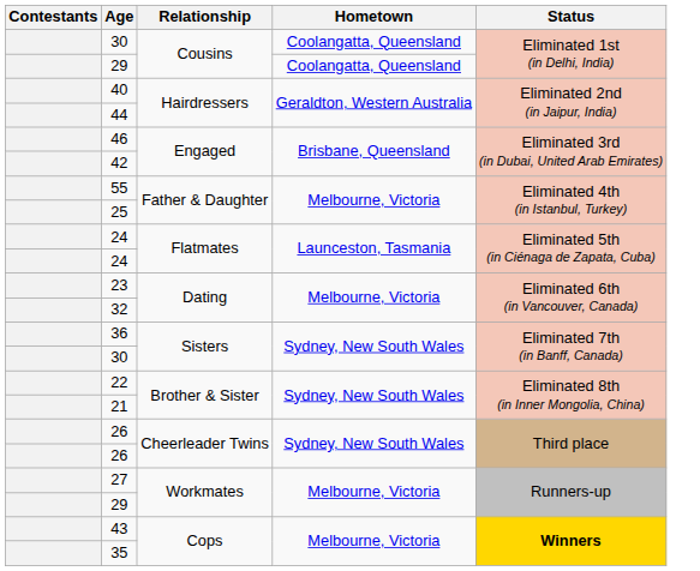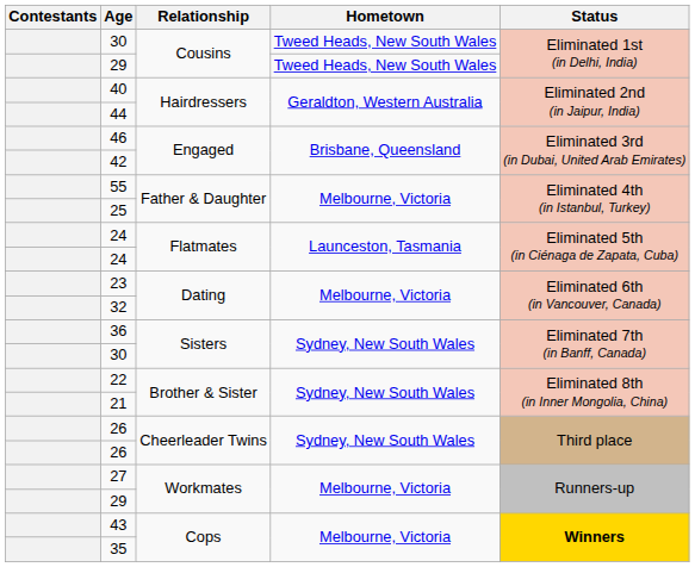 <table class="wikitable sortable" style="text-align:center;">
 <tr>
 <th scope="col">Contestants</th>
 <th scope="col">Age</th>
 <th scope="col" class="unsortable">Relationship</th>
 <th class="unsortable" scope="col">Hometown</th>
 <th scope="col">Status</th>
 </tr>
 <tr>
 <th scope="row"></th>
 <td>30</td>
 <td rowspan="2">Cousins</td>
-<td><a href='#'>Coolangatta, Queensland</a></td>
+<td><a href='#'>Tweed Heads, New South Wales</a></td>
 <td rowspan="2" bgcolor="f4c7b8">Eliminated 1st<br><small><em>(in Delhi, India)</em></small></td>
 </tr>
 <tr>
 <th scope="row"></th>
 <td>29</td>
-<td><a href='#'>Coolangatta, Queensland</a></td>
+<td><a href='#'>Tweed Heads, New South Wales</a></td>
 </tr>
 <tr>
 <th scope="row"></th>
 <td>40</td>
 <td rowspan="2">Hairdressers</td>
 <td rowspan="2"><a href='#'>Geraldton, Western Australia</a></td>
 <td rowspan="2" bgcolor="f4c7b8">Eliminated 2nd<br><small><em>(in Jaipur, India)</em></small></td>
 </tr>
 <tr>
 <th scope="row"></th>
 <td>44</td>
 </tr>
 <tr>
 <th scope="row"></th>
 <td>46</td>
 <td rowspan="2">Engaged</td>
 <td rowspan="2"><a href='#'>Brisbane, Queensland</a></td>
 <td rowspan="2" bgcolor="f4c7b8">Eliminated 3rd<br><small><em>(in Dubai, United Arab Emirates)</em></small></td>
 </tr>
 <tr>
 <th scope="row"></th>
 <td>42</td>
 </tr>
 <tr>
 <th scope="row"></th>
 <td>55</td>
 <td rowspan="2">Father & Daughter</td>
 <td rowspan="2"><a href='#'>Melbourne, Victoria</a></td>
 <td rowspan="2" bgcolor="f4c7b8">Eliminated 4th<br><small><em>(in Istanbul, Turkey)</em></small></td>
 </tr>
 <tr>
 <th scope="row"></th>
 <td>25</td>
 </tr>
 <tr>
 <th scope="row"></th>
 <td>24</td>
 <td rowspan="2">Flatmates</td>
 <td rowspan="2"><a href='#'>Launceston, Tasmania</a></td>
 <td rowspan="2" bgcolor="f4c7b8">Eliminated 5th<br><small><em>(in Ciénaga de Zapata, Cuba)</em></small></td>
 </tr>
 <tr>
 <th scope="row"></th>
 <td>24</td>
 </tr>
 <tr>
 <th scope="row"></th>
 <td>23</td>
 <td rowspan="2">Dating</td>
 <td rowspan="2"><a href='#'>Melbourne, Victoria</a></td>
 <td rowspan="2" bgcolor="f4c7b8">Eliminated 6th<br><small><em>(in Vancouver, Canada)</em></small></td>
 </tr>
 <tr>
 <th scope="row"></th>
 <td>32</td>
 </tr>
 <tr>
 <th scope="row"></th>
 <td>36</td>
 <td rowspan="2">Sisters</td>
 <td rowspan="2"><a href='#'>Sydney, New South Wales</a></td>
 <td rowspan="2" bgcolor="f4c7b8">Eliminated 7th<br><small><em>(in Banff, Canada)</em></small></td>
 </tr>
 <tr>
 <th scope="row"></th>
 <td>30</td>
 </tr>
 <tr>
 <th scope="row"></th>
 <td>22</td>
 <td rowspan="2">Brother & Sister</td>
 <td rowspan="2"><a href='#'>Sydney, New South Wales</a></td>
 <td rowspan="2" bgcolor="f4c7b8">Eliminated 8th<br><small><em>(in Inner Mongolia, China)</em></small></td>
 </tr>
 <tr>
 <th scope="row"></th>
 <td>21</td>
 </tr>
 <tr>
 <th scope="row"></th>
 <td>26</td>
 <td rowspan="2">Cheerleader Twins</td>
 <td rowspan="2"><a href='#'>Sydney, New South Wales</a></td>
 <td rowspan="2" bgcolor="tan">Third place</td>
 </tr>
 <tr>
 <th scope="row"></th>
 <td>26</td>
 </tr>
 <tr>
 <th scope="row"></th>
 <td>27</td>
 <td rowspan="2">Workmates</td>
 <td rowspan="2"><a href='#'>Melbourne, Victoria</a></td>
 <td rowspan="2" bgcolor="silver">Runners-up</td>
 </tr>
 <tr>
 <th scope="row"></th>
 <td>29</td>
 </tr>
 <tr>
 <th scope="row"></th>
 <td>43</td>
 <td rowspan="2">Cops</td>
 <td rowspan="2"><a href='#'>Melbourne, Victoria</a></td>
 <td rowspan="2" bgcolor="gold"><strong>Winners</strong></td>
 </tr>
 <tr>
 <th scope="row"></th>
 <td>35</td>
 </tr>
 </table>
